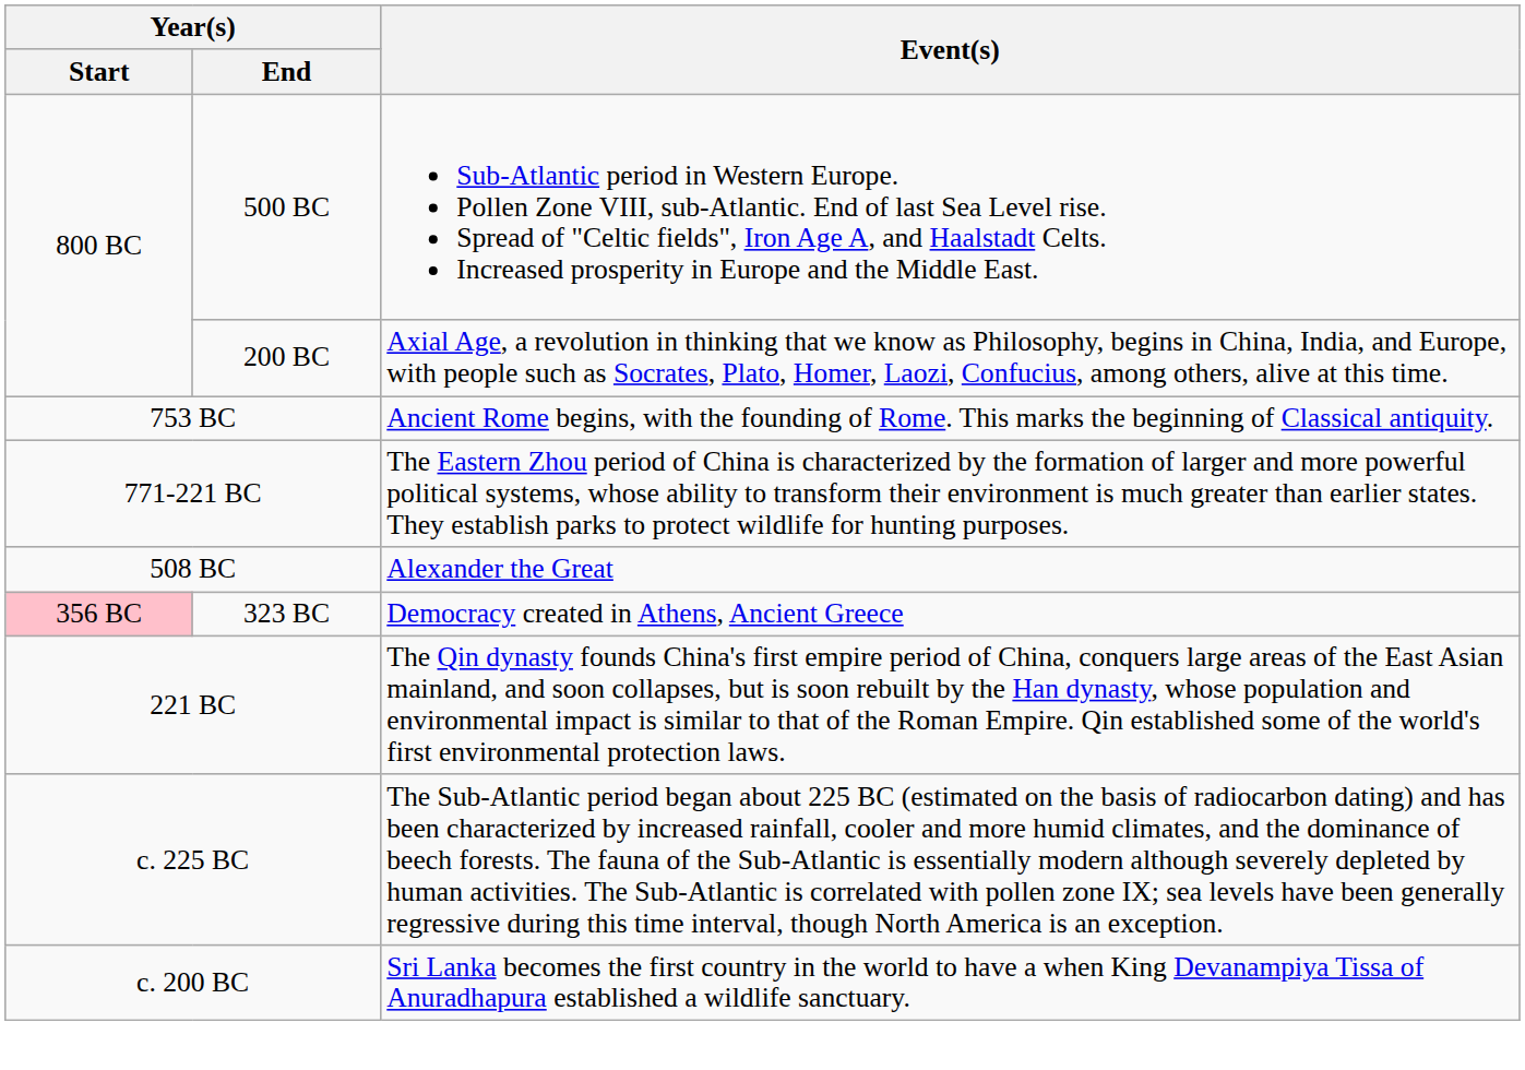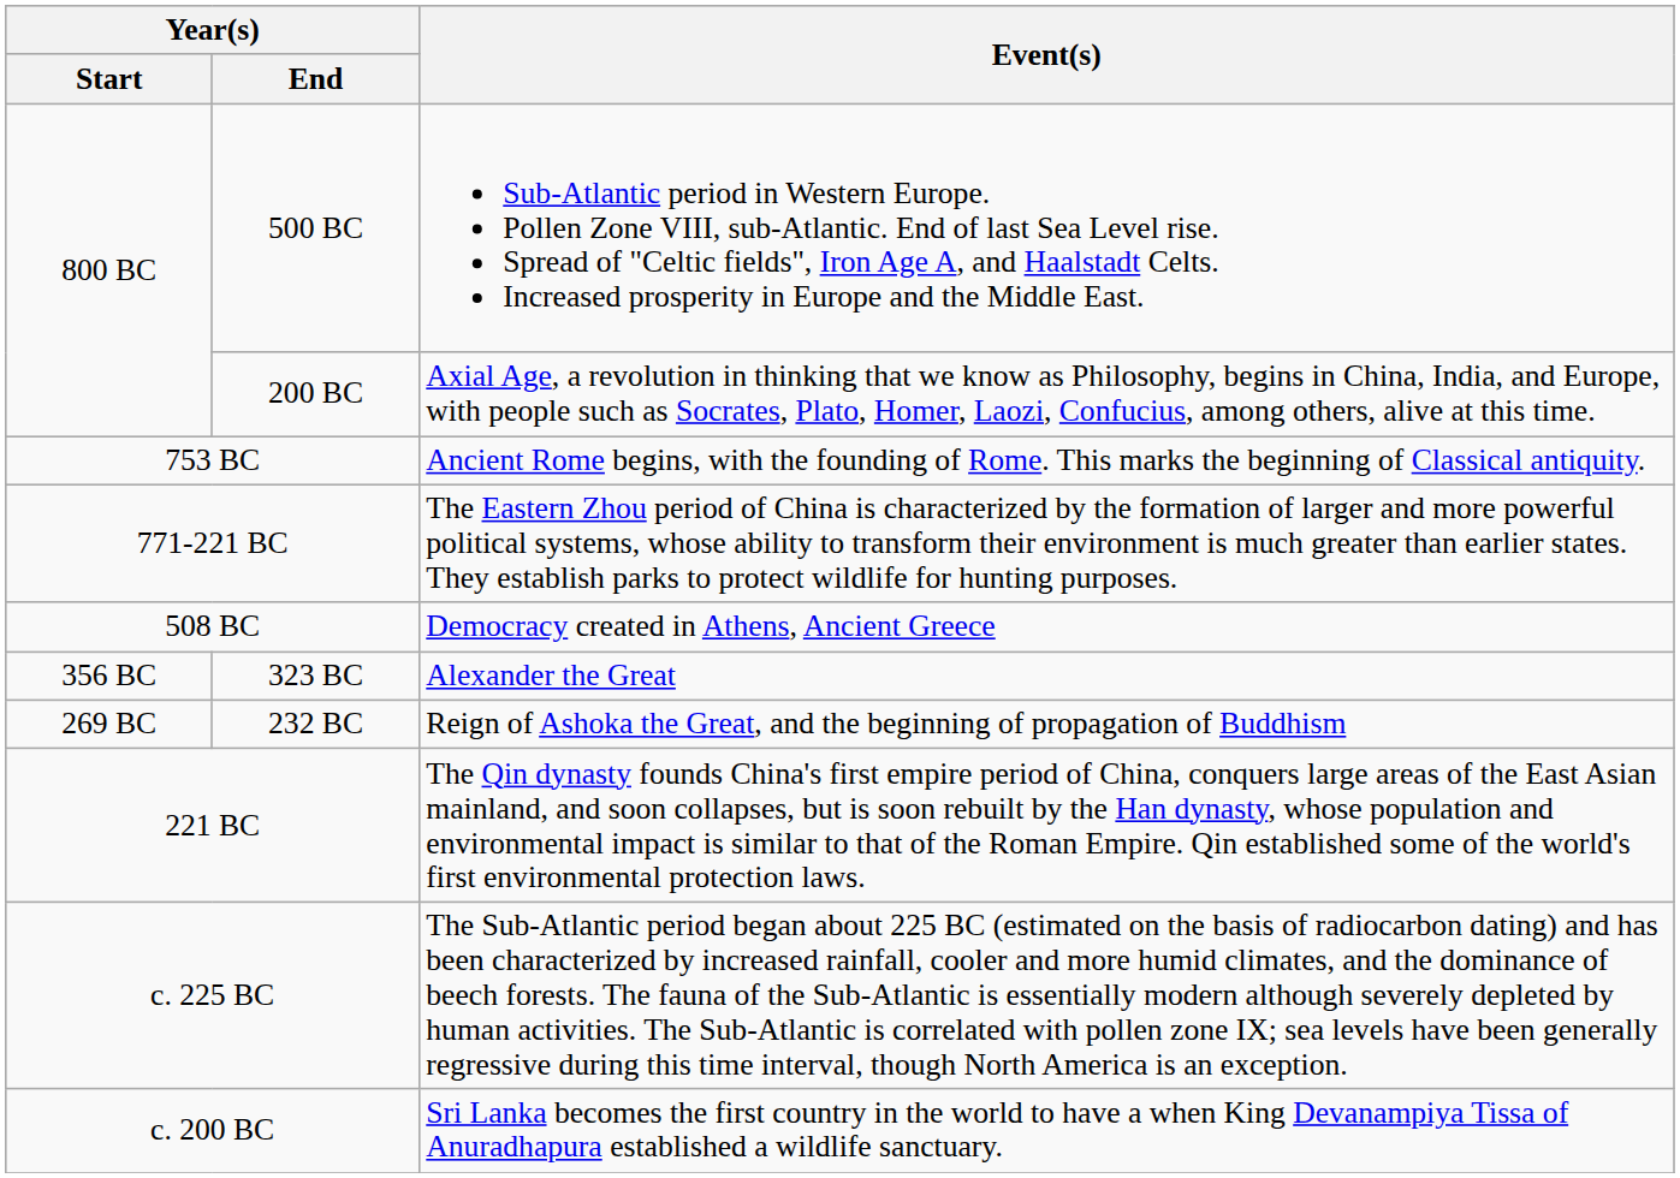 <table class="wikitable">
 <tr>
 <th colspan="2">Year(s)</th>
 <th rowspan="2">Event(s)</th>
 </tr>
 <tr>
 <th style="width:100px;">Start</th>
 <th style="width:100px;">End</th>
 </tr>
 <tr>
 <td rowspan="2" style="text-align:center;">800 BC</td>
 <td style="text-align:center;">500 BC</td>
 <td><div><br><ul><li><a href='#'>Sub-Atlantic</a> period in Western Europe.</li><li>Pollen Zone VIII, sub-Atlantic. End of last Sea Level rise.</li><li>Spread of "Celtic fields", <a href='#'>Iron Age A</a>, and <a href='#'>Haalstadt</a> Celts.</li><li>Increased prosperity in Europe and the Middle East.</li></ul></div></td>
 </tr>
 <tr>
 <td style="text-align:center;">200 BC</td>
 <td><a href='#'>Axial Age</a>, a revolution in thinking that we know as Philosophy, begins in China, India, and Europe, with people such as <a href='#'>Socrates</a>, <a href='#'>Plato</a>, <a href='#'>Homer</a>, <a href='#'>Laozi</a>, <a href='#'>Confucius</a>, among others, alive at this time.</td>
 </tr>
 <tr>
 <td colspan="2" style="text-align:center;">753 BC</td>
 <td><a href='#'>Ancient Rome</a> begins, with the founding of <a href='#'>Rome</a>.  This marks the beginning of <a href='#'>Classical antiquity</a>.</td>
 </tr>
 <tr>
 <td colspan="2" style="text-align:center;">771-221 BC</td>
 <td>The <a href='#'>Eastern Zhou</a> period of China is characterized by the formation of larger and more powerful political systems, whose ability to transform their environment is much greater than earlier states. They establish parks to protect wildlife for hunting purposes. </td>
 </tr>
 <tr>
 <td colspan="2" style="text-align:center;">508 BC</td>
+<td><a href='#'>Democracy</a> created in <a href='#'>Athens</a>, <a href='#'>Ancient Greece</a></td>
+</tr>
+<tr>
+<td style="text-align:center;">356 BC</td>
+<td style="text-align:center;">323 BC</td>
 <td><a href='#'>Alexander the Great</a></td>
 </tr>
 <tr>
-<td style="background: pink; text-align:center;">356 BC</td>
-<td style="text-align:center;">323 BC</td>
-<td><a href='#'>Democracy</a> created in <a href='#'>Athens</a>, <a href='#'>Ancient Greece</a></td>
+<td style="text-align:center;">269 BC</td>
+<td style="text-align:center;">232 BC</td>
+<td>Reign of <a href='#'>Ashoka the Great</a>, and the beginning of propagation of <a href='#'>Buddhism</a></td>
 </tr>
 <tr>
 <td colspan="2" style="text-align:center;">221 BC</td>
 <td>The <a href='#'>Qin dynasty</a> founds China's first empire period of China, conquers large areas of the East Asian mainland, and soon collapses, but is soon rebuilt by the <a href='#'>Han dynasty</a>, whose population and environmental impact is similar to that of the Roman Empire. Qin established some of the world's first environmental protection laws. </td>
 </tr>
 <tr>
 <td colspan="2" style="text-align:center;">c. 225 BC</td>
 <td>The Sub-Atlantic period began about 225 BC (estimated on the basis of radiocarbon dating) and has been characterized by increased rainfall, cooler and more humid climates, and the dominance of beech forests.  The fauna of the Sub-Atlantic is essentially modern although severely depleted by human activities.  The Sub-Atlantic is correlated with pollen zone IX; sea levels have been generally regressive during this time interval, though North America is an exception.</td>
 </tr>
 <tr>
 <td colspan="2" style="text-align:center;">c. 200 BC</td>
 <td><a href='#'>Sri Lanka</a> becomes the first country in the world to have a  when King <a href='#'>Devanampiya Tissa of Anuradhapura</a> established a wildlife sanctuary.</td>
 </tr>
 </table>
